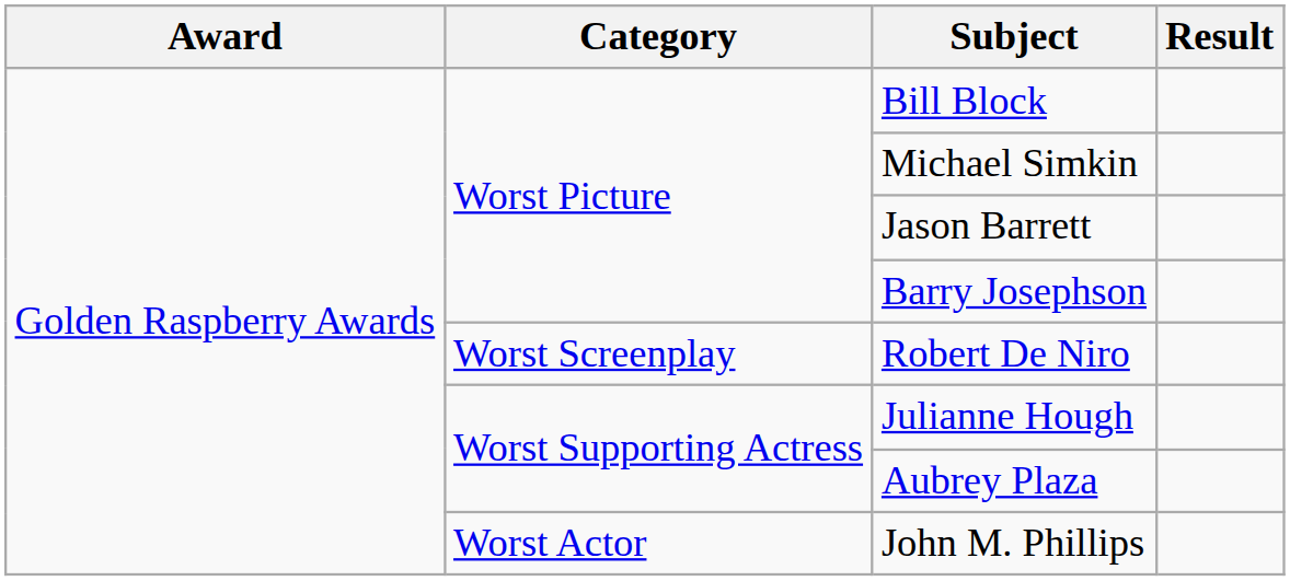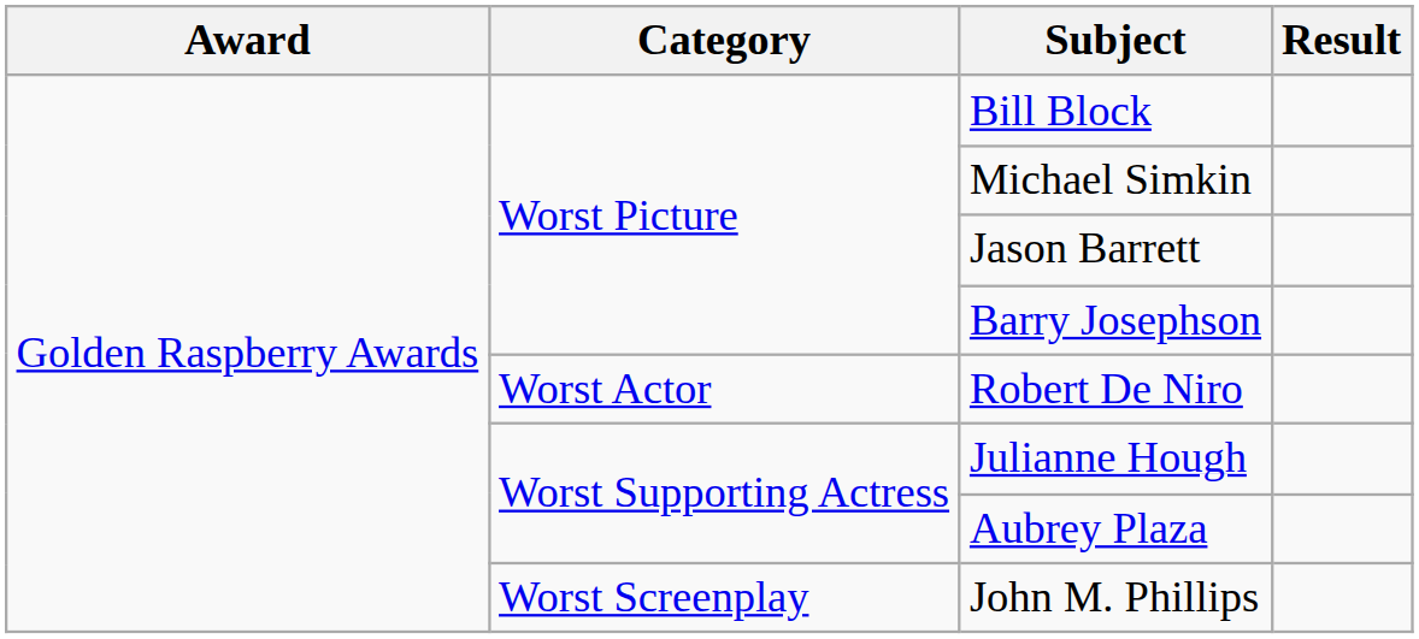 <table class="wikitable sortable plainrowheaders">
 <tr>
 <th>Award</th>
 <th>Category</th>
 <th>Subject</th>
 <th>Result</th>
 </tr>
 <tr>
 <td rowspan=8><a href='#'>Golden Raspberry Awards</a></td>
 <td rowspan=4><a href='#'>Worst Picture</a></td>
 <td><a href='#'>Bill Block</a></td>
 <td></td>
 </tr>
 <tr>
 <td>Michael Simkin</td>
 <td></td>
 </tr>
 <tr>
 <td>Jason Barrett</td>
 <td></td>
 </tr>
 <tr>
 <td><a href='#'>Barry Josephson</a></td>
 <td></td>
 </tr>
 <tr>
-<td><a href='#'>Worst Screenplay</a></td>
+<td><a href='#'>Worst Actor</a></td>
 <td><a href='#'>Robert De Niro</a></td>
 <td></td>
 </tr>
 <tr>
 <td rowspan=2><a href='#'>Worst Supporting Actress</a></td>
 <td><a href='#'>Julianne Hough</a></td>
 <td></td>
 </tr>
 <tr>
 <td><a href='#'>Aubrey Plaza</a></td>
 <td></td>
 </tr>
 <tr>
-<td><a href='#'>Worst Actor</a></td>
+<td><a href='#'>Worst Screenplay</a></td>
 <td>John M. Phillips</td>
 <td></td>
 </tr>
 </table>
